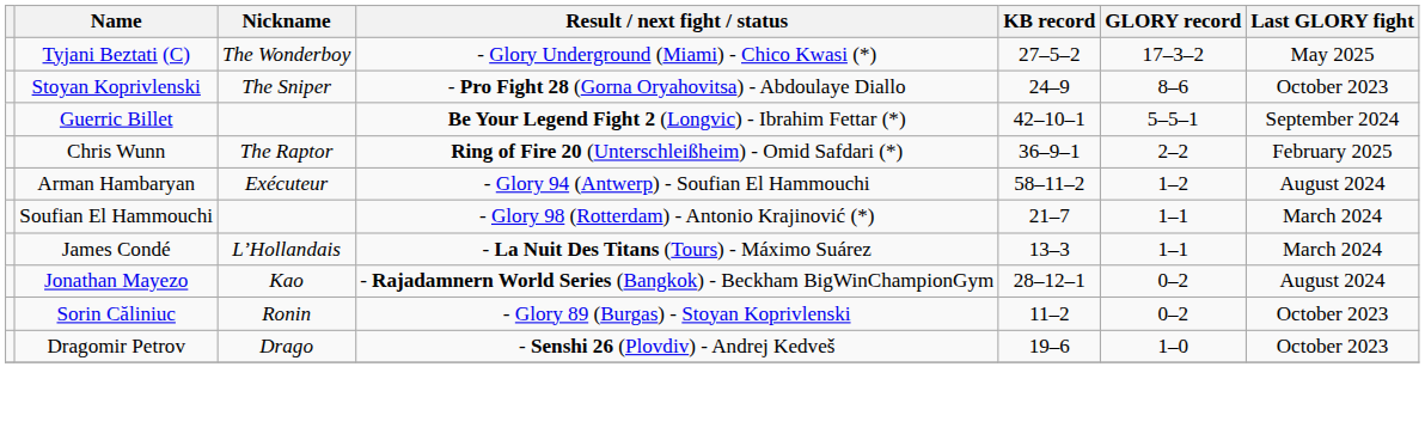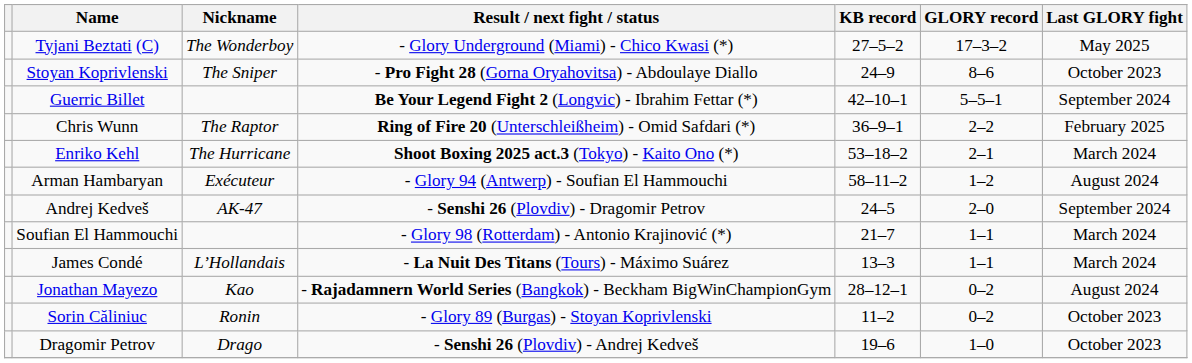 <table class="wikitable sortable" style="text-align:center">
 <tr>
 <th></th>
 <th>Name</th>
 <th>Nickname</th>
 <th>Result / next fight / status</th>
 <th>KB record</th>
 <th>GLORY record</th>
 <th>Last GLORY fight</th>
 </tr>
 <tr>
 <td></td>
 <td><a href='#'>Tyjani Beztati</a> <a href='#'>(C)</a></td>
 <td><em>The Wonderboy</em></td>
 <td> - <a href='#'>Glory Underground</a> (<a href='#'>Miami</a>) - <a href='#'>Chico Kwasi</a> (*<strong></strong>)</td>
 <td>27–5–2</td>
 <td>17–3–2</td>
 <td>May 2025</td>
 </tr>
 <tr>
 <td></td>
 <td><a href='#'>Stoyan Koprivlenski</a></td>
 <td><em>The Sniper</em></td>
 <td> - <strong>Pro Fight 28</strong> (<a href='#'>Gorna Oryahovitsa</a>) - Abdoulaye Diallo</td>
 <td>24–9</td>
 <td>8–6</td>
 <td>October 2023</td>
 </tr>
 <tr>
 <td></td>
 <td><a href='#'>Guerric Billet</a></td>
 <td></td>
 <td><strong>Be Your Legend Fight 2</strong> (<a href='#'>Longvic</a>) - Ibrahim Fettar (*<strong></strong>)</td>
 <td>42–10–1</td>
 <td>5–5–1</td>
 <td>September 2024</td>
 </tr>
 <tr>
 <td></td>
 <td>Chris Wunn</td>
 <td><em>The Raptor</em></td>
 <td><strong>Ring of Fire 20</strong> (<a href='#'>Unterschleißheim</a>) - Omid Safdari (*<strong></strong>)</td>
 <td>36–9–1</td>
 <td>2–2</td>
 <td>February 2025</td>
 </tr>
 <tr>
 <td></td>
+<td><a href='#'>Enriko Kehl</a></td>
+<td><em>The Hurricane</em></td>
+<td><strong>Shoot Boxing 2025 act.3</strong> (<a href='#'>Tokyo</a>) - <a href='#'>Kaito Ono</a> (*<strong></strong>)</td>
+<td>53–18–2</td>
+<td>2–1</td>
+<td>March 2024</td>
+</tr>
+<tr>
+<td></td>
 <td>Arman Hambaryan</td>
 <td><em>Exécuteur</em></td>
 <td> - <a href='#'>Glory 94</a> (<a href='#'>Antwerp</a>) - Soufian El Hammouchi</td>
 <td>58–11–2</td>
 <td>1–2</td>
 <td>August 2024</td>
+</tr>
+<tr>
+<td></td>
+<td>Andrej Kedveš</td>
+<td><em>AK-47</em></td>
+<td> - <strong>Senshi 26</strong> (<a href='#'>Plovdiv</a>) - Dragomir Petrov</td>
+<td>24–5</td>
+<td>2–0</td>
+<td>September 2024</td>
 </tr>
 <tr>
 <td></td>
 <td>Soufian El Hammouchi</td>
 <td></td>
 <td> - <a href='#'>Glory 98</a> (<a href='#'>Rotterdam</a>) - Antonio Krajinović (*<strong></strong>)</td>
 <td>21–7</td>
 <td>1–1</td>
 <td>March 2024</td>
 </tr>
 <tr>
 <td></td>
 <td>James Condé</td>
 <td><em>L’Hollandais</em></td>
 <td> - <strong>La Nuit Des Titans</strong> (<a href='#'>Tours</a>) - Máximo Suárez</td>
 <td>13–3</td>
 <td>1–1</td>
 <td>March 2024</td>
 </tr>
 <tr>
 <td></td>
 <td><a href='#'>Jonathan Mayezo</a></td>
 <td><em>Kao</em></td>
 <td> - <strong>Rajadamnern World Series</strong> (<a href='#'>Bangkok</a>) - Beckham BigWinChampionGym</td>
 <td>28–12–1</td>
 <td>0–2</td>
 <td>August 2024</td>
 </tr>
 <tr>
 <td></td>
 <td><a href='#'>Sorin Căliniuc</a></td>
 <td><em>Ronin</em></td>
 <td> - <a href='#'>Glory 89</a> (<a href='#'>Burgas</a>) - <a href='#'>Stoyan Koprivlenski</a></td>
 <td>11–2</td>
 <td>0–2</td>
 <td>October 2023</td>
 </tr>
 <tr>
 <td></td>
 <td>Dragomir Petrov</td>
 <td><em>Drago</em></td>
 <td> - <strong>Senshi 26</strong> (<a href='#'>Plovdiv</a>) - Andrej Kedveš</td>
 <td>19–6</td>
 <td>1–0</td>
 <td>October 2023</td>
 </tr>
 <tr>
 </tr>
 </table>
